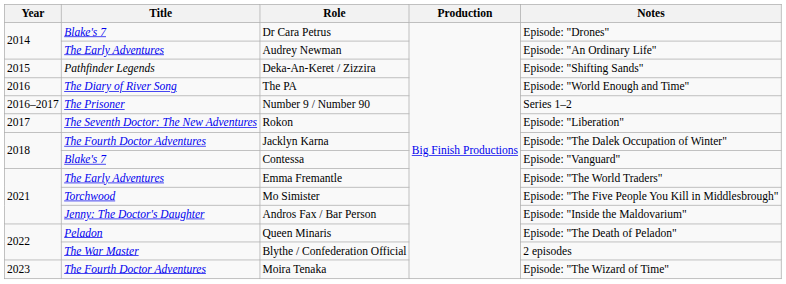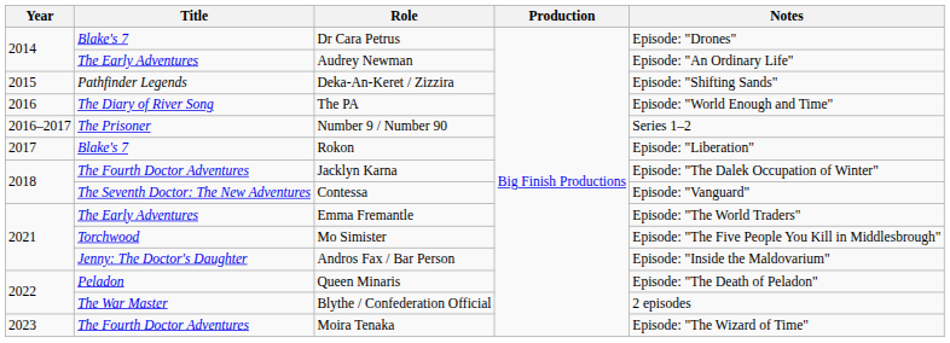 <table class="wikitable sortable">
 <tr>
 <th>Year</th>
 <th>Title</th>
 <th>Role</th>
 <th class="unsortable">Production</th>
 <th class="unsortable">Notes</th>
 </tr>
 <tr>
 <td rowspan="2">2014</td>
 <td><em><a href='#'>Blake's 7</a></em></td>
 <td>Dr Cara Petrus</td>
 <td rowspan="14"><a href='#'>Big Finish Productions</a></td>
 <td>Episode: "Drones"</td>
 </tr>
 <tr>
 <td><em><a href='#'>The Early Adventures</a></em></td>
 <td>Audrey Newman</td>
 <td>Episode: "An Ordinary Life"</td>
 </tr>
 <tr>
 <td>2015</td>
 <td><em>Pathfinder Legends</em></td>
 <td>Deka-An-Keret / Zizzira</td>
 <td>Episode: "Shifting Sands"</td>
 </tr>
 <tr>
 <td>2016</td>
 <td><em><a href='#'>The Diary of River Song</a></em></td>
 <td>The PA</td>
 <td>Episode: "World Enough and Time"</td>
 </tr>
 <tr>
 <td>2016–2017</td>
 <td><em><a href='#'>The Prisoner</a></em></td>
 <td>Number 9 / Number 90</td>
 <td>Series 1–2</td>
 </tr>
 <tr>
 <td>2017</td>
-<td><em><a href='#'>The Seventh Doctor: The New Adventures</a></em></td>
+<td><em><a href='#'>Blake's 7</a></em></td>
 <td>Rokon</td>
 <td>Episode: "Liberation"</td>
 </tr>
 <tr>
 <td rowspan="2">2018</td>
 <td><em><a href='#'>The Fourth Doctor Adventures</a></em></td>
 <td>Jacklyn Karna</td>
 <td>Episode: "The Dalek Occupation of Winter"</td>
 </tr>
 <tr>
-<td><em><a href='#'>Blake's 7</a></em></td>
+<td><em><a href='#'>The Seventh Doctor: The New Adventures</a></em></td>
 <td>Contessa</td>
 <td>Episode: "Vanguard"</td>
 </tr>
 <tr>
 <td rowspan="3">2021</td>
 <td><em><a href='#'>The Early Adventures</a></em></td>
 <td>Emma Fremantle</td>
 <td>Episode: "The World Traders"</td>
 </tr>
 <tr>
 <td><em><a href='#'>Torchwood</a></em></td>
 <td>Mo Simister</td>
 <td>Episode: "The Five People You Kill in Middlesbrough"</td>
 </tr>
 <tr>
 <td><em><a href='#'>Jenny: The Doctor's Daughter</a></em></td>
 <td>Andros Fax / Bar Person</td>
 <td>Episode: "Inside the Maldovarium"</td>
 </tr>
 <tr>
 <td rowspan="2">2022</td>
 <td><em><a href='#'>Peladon</a></em></td>
 <td>Queen Minaris</td>
 <td>Episode: "The Death of Peladon"</td>
 </tr>
 <tr>
 <td><em><a href='#'>The War Master</a></em></td>
 <td>Blythe / Confederation Official</td>
 <td>2 episodes</td>
 </tr>
 <tr>
 <td>2023</td>
 <td><em><a href='#'>The Fourth Doctor Adventures</a></em></td>
 <td>Moira Tenaka</td>
 <td>Episode: "The Wizard of Time"</td>
 </tr>
 </table>
